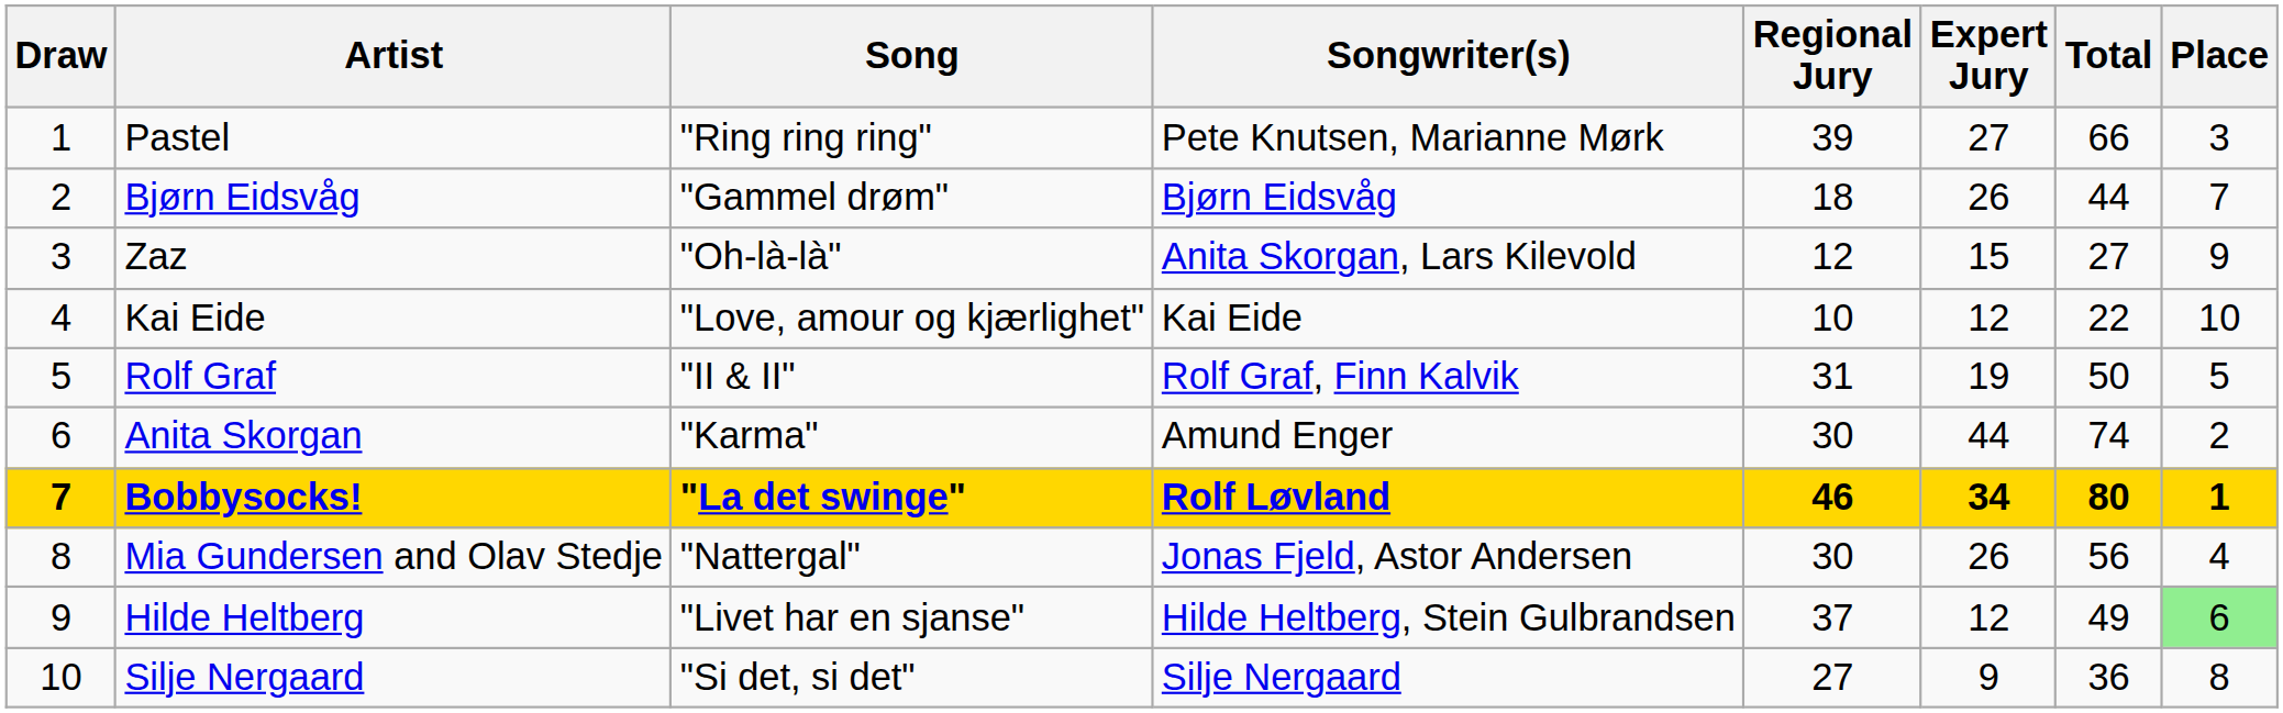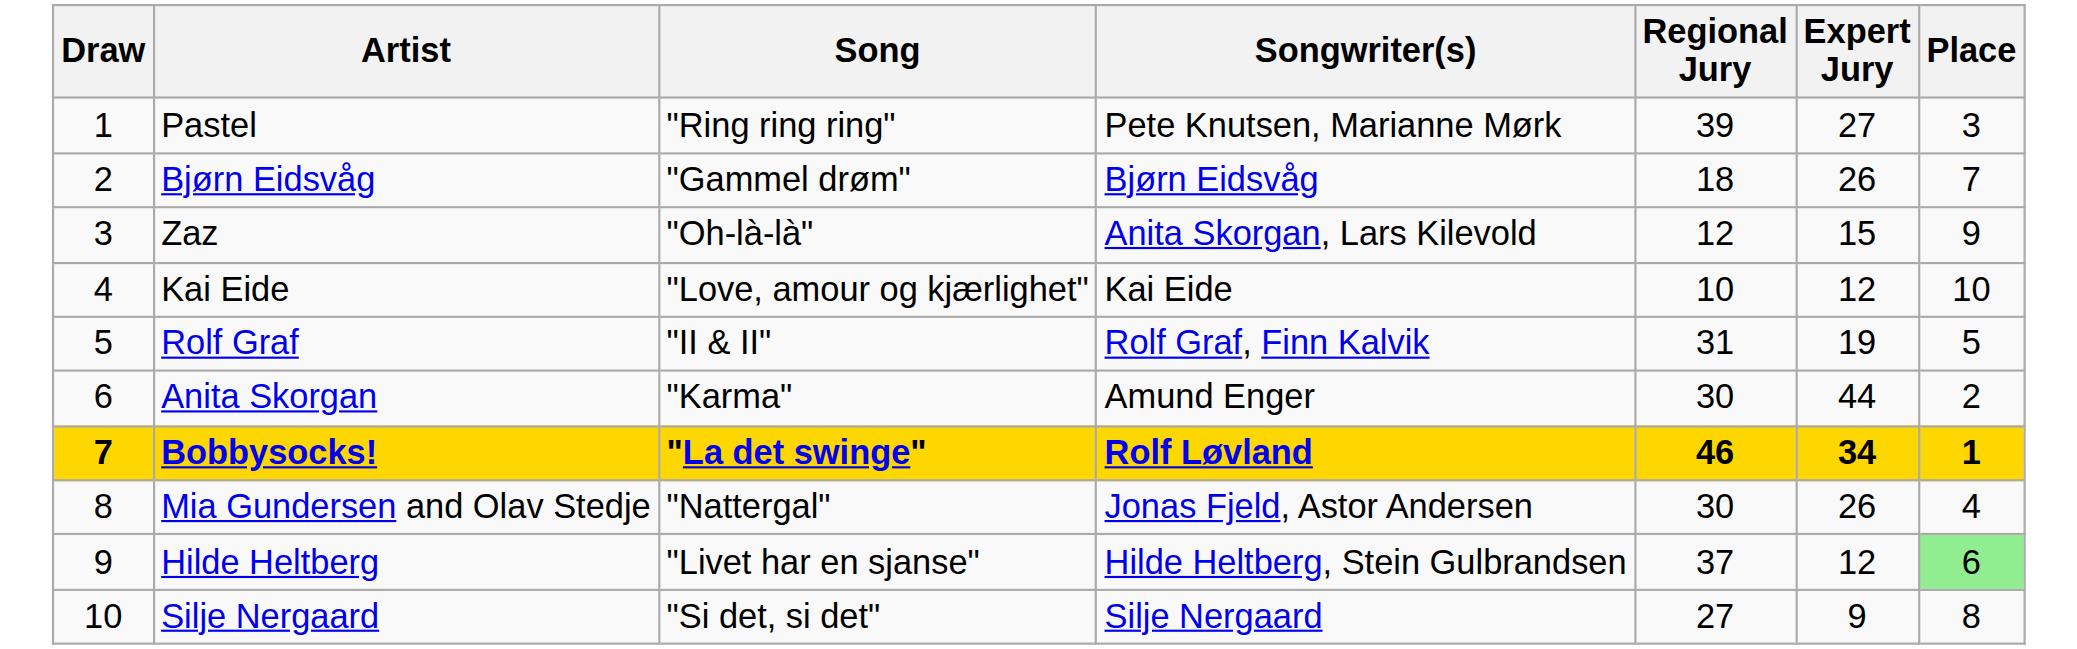 <table class="sortable wikitable" style="margin: 1em auto 1em auto; text-align:center">
 <tr>
 <th>Draw</th>
 <th>Artist</th>
 <th>Song</th>
 <th>Songwriter(s)</th>
 <th>Regional<br>Jury</th>
 <th>Expert<br>Jury</th>
-<th>Total</th>
 <th>Place</th>
 </tr>
 <tr>
 <td>1</td>
 <td align="left">Pastel</td>
 <td align="left">"Ring ring ring"</td>
 <td align="left">Pete Knutsen, Marianne Mørk</td>
 <td>39</td>
 <td>27</td>
-<td>66</td>
 <td>3</td>
 </tr>
 <tr>
 <td>2</td>
 <td align="left"><a href='#'>Bjørn Eidsvåg</a></td>
 <td align="left">"Gammel drøm"</td>
 <td align="left"><a href='#'>Bjørn Eidsvåg</a></td>
 <td>18</td>
 <td>26</td>
-<td>44</td>
 <td>7</td>
 </tr>
 <tr>
 <td>3</td>
 <td align="left">Zaz</td>
 <td align="left">"Oh-là-là"</td>
 <td align="left"><a href='#'>Anita Skorgan</a>, Lars Kilevold</td>
 <td>12</td>
 <td>15</td>
-<td>27</td>
 <td>9</td>
 </tr>
 <tr>
 <td>4</td>
 <td align="left">Kai Eide</td>
 <td align="left">"Love, amour og kjærlighet"</td>
 <td align="left">Kai Eide</td>
 <td>10</td>
 <td>12</td>
-<td>22</td>
 <td>10</td>
 </tr>
 <tr>
 <td>5</td>
 <td align="left"><a href='#'>Rolf Graf</a></td>
 <td align="left">"II & II"</td>
 <td align="left"><a href='#'>Rolf Graf</a>, <a href='#'>Finn Kalvik</a></td>
 <td>31</td>
 <td>19</td>
-<td>50</td>
 <td>5</td>
 </tr>
 <tr>
 <td>6</td>
 <td align="left"><a href='#'>Anita Skorgan</a></td>
 <td align="left">"Karma"</td>
 <td align="left">Amund Enger</td>
 <td>30</td>
 <td>44</td>
-<td>74</td>
 <td>2</td>
 </tr>
 <tr style="font-weight:bold; background:gold;">
 <td>7</td>
 <td align="left"><a href='#'>Bobbysocks!</a></td>
 <td align="left">"<a href='#'>La det swinge</a>"</td>
 <td align="left"><a href='#'>Rolf Løvland</a></td>
 <td>46</td>
 <td>34</td>
-<td>80</td>
 <td>1</td>
 </tr>
 <tr>
 <td>8</td>
 <td align="left"><a href='#'>Mia Gundersen</a> and Olav Stedje</td>
 <td align="left">"Nattergal"</td>
 <td align="left"><a href='#'>Jonas Fjeld</a>, Astor Andersen</td>
 <td>30</td>
 <td>26</td>
-<td>56</td>
 <td>4</td>
 </tr>
 <tr>
 <td>9</td>
 <td align="left"><a href='#'>Hilde Heltberg</a></td>
 <td align="left">"Livet har en sjanse"</td>
 <td align="left"><a href='#'>Hilde Heltberg</a>, Stein Gulbrandsen</td>
 <td>37</td>
 <td>12</td>
-<td>49</td>
 <td style="background: lightgreen;">6</td>
 </tr>
 <tr>
 <td>10</td>
 <td align="left"><a href='#'>Silje Nergaard</a></td>
 <td align="left">"Si det, si det"</td>
 <td align="left"><a href='#'>Silje Nergaard</a></td>
 <td>27</td>
 <td>9</td>
-<td>36</td>
 <td>8</td>
 </tr>
 </table>
